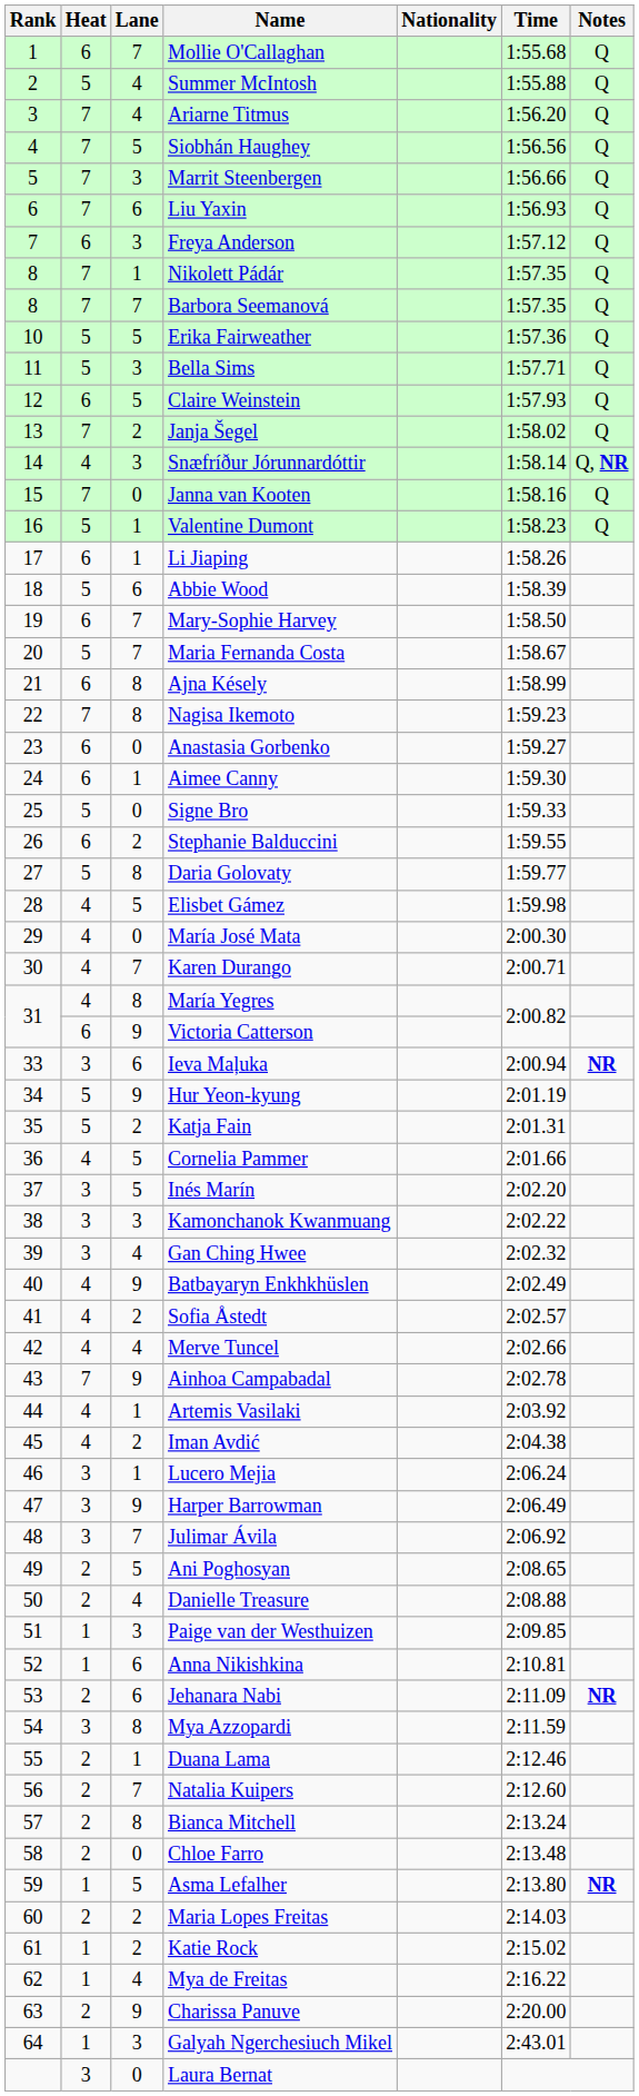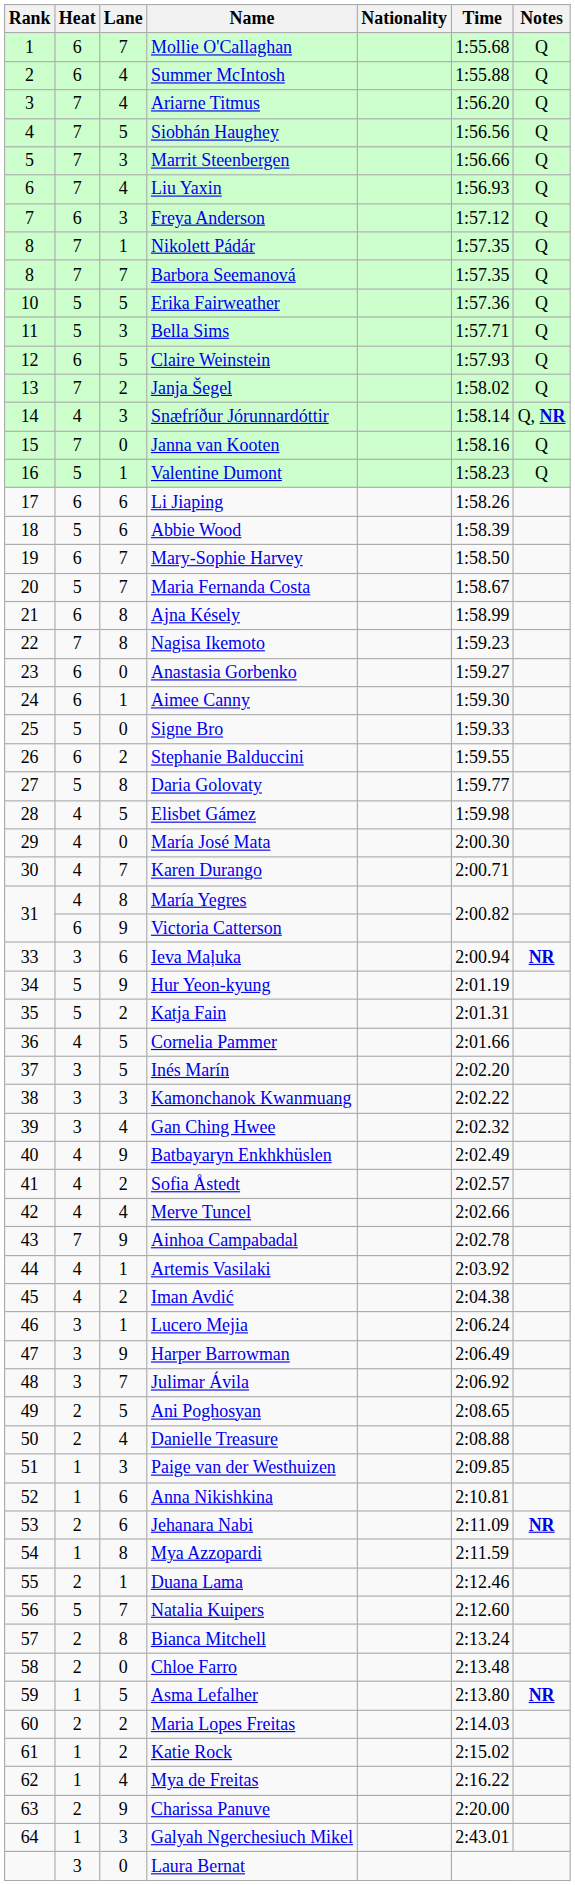 <table class="wikitable sortable" style="text-align:center">
 <tr>
 <th>Rank</th>
 <th>Heat</th>
 <th>Lane</th>
 <th>Name</th>
 <th>Nationality</th>
 <th>Time</th>
 <th>Notes</th>
 </tr>
 <tr bgcolor=ccffcc>
 <td>1</td>
 <td>6</td>
 <td>7</td>
 <td align=left><a href='#'>Mollie O'Callaghan</a></td>
 <td align=left></td>
 <td>1:55.68</td>
 <td>Q</td>
 </tr>
 <tr bgcolor=ccffcc>
 <td>2</td>
-<td>5</td>
+<td>6</td>
 <td>4</td>
 <td align=left><a href='#'>Summer McIntosh</a></td>
 <td align=left></td>
 <td>1:55.88</td>
 <td>Q</td>
 </tr>
 <tr bgcolor=ccffcc>
 <td>3</td>
 <td>7</td>
 <td>4</td>
 <td align=left><a href='#'>Ariarne Titmus</a></td>
 <td align=left></td>
 <td>1:56.20</td>
 <td>Q</td>
 </tr>
 <tr bgcolor=ccffcc>
 <td>4</td>
 <td>7</td>
 <td>5</td>
 <td align=left><a href='#'>Siobhán Haughey</a></td>
 <td align=left></td>
 <td>1:56.56</td>
 <td>Q</td>
 </tr>
 <tr bgcolor=ccffcc>
 <td>5</td>
 <td>7</td>
 <td>3</td>
 <td align=left><a href='#'>Marrit Steenbergen</a></td>
 <td align=left></td>
 <td>1:56.66</td>
 <td>Q</td>
 </tr>
 <tr bgcolor=ccffcc>
 <td>6</td>
 <td>7</td>
-<td>6</td>
+<td>4</td>
 <td align=left><a href='#'>Liu Yaxin</a></td>
 <td align=left></td>
 <td>1:56.93</td>
 <td>Q</td>
 </tr>
 <tr bgcolor=ccffcc>
 <td>7</td>
 <td>6</td>
 <td>3</td>
 <td align=left><a href='#'>Freya Anderson</a></td>
 <td align=left></td>
 <td>1:57.12</td>
 <td>Q</td>
 </tr>
 <tr bgcolor=ccffcc>
 <td>8</td>
 <td>7</td>
 <td>1</td>
 <td align=left><a href='#'>Nikolett Pádár</a></td>
 <td align=left></td>
 <td>1:57.35</td>
 <td>Q</td>
 </tr>
 <tr bgcolor=ccffcc>
 <td>8</td>
 <td>7</td>
 <td>7</td>
 <td align=left><a href='#'>Barbora Seemanová</a></td>
 <td align=left></td>
 <td>1:57.35</td>
 <td>Q</td>
 </tr>
 <tr bgcolor=ccffcc>
 <td>10</td>
 <td>5</td>
 <td>5</td>
 <td align=left><a href='#'>Erika Fairweather</a></td>
 <td align=left></td>
 <td>1:57.36</td>
 <td>Q</td>
 </tr>
 <tr bgcolor=ccffcc>
 <td>11</td>
 <td>5</td>
 <td>3</td>
 <td align=left><a href='#'>Bella Sims</a></td>
 <td align=left></td>
 <td>1:57.71</td>
 <td>Q</td>
 </tr>
 <tr bgcolor=ccffcc>
 <td>12</td>
 <td>6</td>
 <td>5</td>
 <td align=left><a href='#'>Claire Weinstein</a></td>
 <td align=left></td>
 <td>1:57.93</td>
 <td>Q</td>
 </tr>
 <tr bgcolor=ccffcc>
 <td>13</td>
 <td>7</td>
 <td>2</td>
 <td align=left><a href='#'>Janja Šegel</a></td>
 <td align=left></td>
 <td>1:58.02</td>
 <td>Q</td>
 </tr>
 <tr bgcolor=ccffcc>
 <td>14</td>
 <td>4</td>
 <td>3</td>
 <td align=left><a href='#'>Snæfríður Jórunnardóttir</a></td>
 <td align=left></td>
 <td>1:58.14</td>
 <td>Q, <strong><a href='#'>NR</a></strong></td>
 </tr>
 <tr bgcolor=ccffcc>
 <td>15</td>
 <td>7</td>
 <td>0</td>
 <td align=left><a href='#'>Janna van Kooten</a></td>
 <td align=left></td>
 <td>1:58.16</td>
 <td>Q</td>
 </tr>
 <tr bgcolor=ccffcc>
 <td>16</td>
 <td>5</td>
 <td>1</td>
 <td align=left><a href='#'>Valentine Dumont</a></td>
 <td align=left></td>
 <td>1:58.23</td>
 <td>Q</td>
 </tr>
 <tr>
 <td>17</td>
 <td>6</td>
-<td>1</td>
+<td>6</td>
 <td align=left><a href='#'>Li Jiaping</a></td>
 <td align=left></td>
 <td>1:58.26</td>
 <td></td>
 </tr>
 <tr>
 <td>18</td>
 <td>5</td>
 <td>6</td>
 <td align=left><a href='#'>Abbie Wood</a></td>
 <td align=left></td>
 <td>1:58.39</td>
 <td></td>
 </tr>
 <tr>
 <td>19</td>
 <td>6</td>
 <td>7</td>
 <td align=left><a href='#'>Mary-Sophie Harvey</a></td>
 <td align=left></td>
 <td>1:58.50</td>
 <td></td>
 </tr>
 <tr>
 <td>20</td>
 <td>5</td>
 <td>7</td>
 <td align=left><a href='#'>Maria Fernanda Costa</a></td>
 <td align=left></td>
 <td>1:58.67</td>
 <td></td>
 </tr>
 <tr>
 <td>21</td>
 <td>6</td>
 <td>8</td>
 <td align=left><a href='#'>Ajna Késely</a></td>
 <td align=left></td>
 <td>1:58.99</td>
 <td></td>
 </tr>
 <tr>
 <td>22</td>
 <td>7</td>
 <td>8</td>
 <td align=left><a href='#'>Nagisa Ikemoto</a></td>
 <td align=left></td>
 <td>1:59.23</td>
 <td></td>
 </tr>
 <tr>
 <td>23</td>
 <td>6</td>
 <td>0</td>
 <td align=left><a href='#'>Anastasia Gorbenko</a></td>
 <td align=left></td>
 <td>1:59.27</td>
 <td></td>
 </tr>
 <tr>
 <td>24</td>
 <td>6</td>
 <td>1</td>
 <td align=left><a href='#'>Aimee Canny</a></td>
 <td align=left></td>
 <td>1:59.30</td>
 <td></td>
 </tr>
 <tr>
 <td>25</td>
 <td>5</td>
 <td>0</td>
 <td align=left><a href='#'>Signe Bro</a></td>
 <td align=left></td>
 <td>1:59.33</td>
 <td></td>
 </tr>
 <tr>
 <td>26</td>
 <td>6</td>
 <td>2</td>
 <td align=left><a href='#'>Stephanie Balduccini</a></td>
 <td align=left></td>
 <td>1:59.55</td>
 <td></td>
 </tr>
 <tr>
 <td>27</td>
 <td>5</td>
 <td>8</td>
 <td align=left><a href='#'>Daria Golovaty</a></td>
 <td align=left></td>
 <td>1:59.77</td>
 <td></td>
 </tr>
 <tr>
 <td>28</td>
 <td>4</td>
 <td>5</td>
 <td align=left><a href='#'>Elisbet Gámez</a></td>
 <td align=left></td>
 <td>1:59.98</td>
 <td></td>
 </tr>
 <tr>
 <td>29</td>
 <td>4</td>
 <td>0</td>
 <td align=left><a href='#'>María José Mata</a></td>
 <td align=left></td>
 <td>2:00.30</td>
 <td></td>
 </tr>
 <tr>
 <td>30</td>
 <td>4</td>
 <td>7</td>
 <td align=left><a href='#'>Karen Durango</a></td>
 <td align=left></td>
 <td>2:00.71</td>
 <td></td>
 </tr>
 <tr>
 <td rowspan=2>31</td>
 <td>4</td>
 <td>8</td>
 <td align=left><a href='#'>María Yegres</a></td>
 <td align=left></td>
 <td rowspan=2>2:00.82</td>
 <td></td>
 </tr>
 <tr>
 <td>6</td>
 <td>9</td>
 <td align=left><a href='#'>Victoria Catterson</a></td>
 <td align=left></td>
 <td></td>
 </tr>
 <tr>
 <td>33</td>
 <td>3</td>
 <td>6</td>
 <td align=left><a href='#'>Ieva Maļuka</a></td>
 <td align=left></td>
 <td>2:00.94</td>
 <td><strong><a href='#'>NR</a></strong></td>
 </tr>
 <tr>
 <td>34</td>
 <td>5</td>
 <td>9</td>
 <td align=left><a href='#'>Hur Yeon-kyung</a></td>
 <td align=left></td>
 <td>2:01.19</td>
 <td></td>
 </tr>
 <tr>
 <td>35</td>
 <td>5</td>
 <td>2</td>
 <td align=left><a href='#'>Katja Fain</a></td>
 <td align=left></td>
 <td>2:01.31</td>
 <td></td>
 </tr>
 <tr>
 <td>36</td>
 <td>4</td>
 <td>5</td>
 <td align=left><a href='#'>Cornelia Pammer</a></td>
 <td align=left></td>
 <td>2:01.66</td>
 <td></td>
 </tr>
 <tr>
 <td>37</td>
 <td>3</td>
 <td>5</td>
 <td align=left><a href='#'>Inés Marín</a></td>
 <td align=left></td>
 <td>2:02.20</td>
 <td></td>
 </tr>
 <tr>
 <td>38</td>
 <td>3</td>
 <td>3</td>
 <td align=left><a href='#'>Kamonchanok Kwanmuang</a></td>
 <td align=left></td>
 <td>2:02.22</td>
 <td></td>
 </tr>
 <tr>
 <td>39</td>
 <td>3</td>
 <td>4</td>
 <td align=left><a href='#'>Gan Ching Hwee</a></td>
 <td align=left></td>
 <td>2:02.32</td>
 <td></td>
 </tr>
 <tr>
 <td>40</td>
 <td>4</td>
 <td>9</td>
 <td align=left><a href='#'>Batbayaryn Enkhkhüslen</a></td>
 <td align=left></td>
 <td>2:02.49</td>
 <td></td>
 </tr>
 <tr>
 <td>41</td>
 <td>4</td>
 <td>2</td>
 <td align=left><a href='#'>Sofia Åstedt</a></td>
 <td align=left></td>
 <td>2:02.57</td>
 <td></td>
 </tr>
 <tr>
 <td>42</td>
 <td>4</td>
 <td>4</td>
 <td align=left><a href='#'>Merve Tuncel</a></td>
 <td align=left></td>
 <td>2:02.66</td>
 <td></td>
 </tr>
 <tr>
 <td>43</td>
 <td>7</td>
 <td>9</td>
 <td align=left><a href='#'>Ainhoa Campabadal</a></td>
 <td align=left></td>
 <td>2:02.78</td>
 <td></td>
 </tr>
 <tr>
 <td>44</td>
 <td>4</td>
 <td>1</td>
 <td align=left><a href='#'>Artemis Vasilaki</a></td>
 <td align=left></td>
 <td>2:03.92</td>
 <td></td>
 </tr>
 <tr>
 <td>45</td>
 <td>4</td>
 <td>2</td>
 <td align=left><a href='#'>Iman Avdić</a></td>
 <td align=left></td>
 <td>2:04.38</td>
 <td></td>
 </tr>
 <tr>
 <td>46</td>
 <td>3</td>
 <td>1</td>
 <td align=left><a href='#'>Lucero Mejia</a></td>
 <td align=left></td>
 <td>2:06.24</td>
 <td></td>
 </tr>
 <tr>
 <td>47</td>
 <td>3</td>
 <td>9</td>
 <td align=left><a href='#'>Harper Barrowman</a></td>
 <td align=left></td>
 <td>2:06.49</td>
 <td></td>
 </tr>
 <tr>
 <td>48</td>
 <td>3</td>
 <td>7</td>
 <td align=left><a href='#'>Julimar Ávila </a></td>
 <td align=left></td>
 <td>2:06.92</td>
 <td></td>
 </tr>
 <tr>
 <td>49</td>
 <td>2</td>
 <td>5</td>
 <td align=left><a href='#'>Ani Poghosyan</a></td>
 <td align=left></td>
 <td>2:08.65</td>
 <td></td>
 </tr>
 <tr>
 <td>50</td>
 <td>2</td>
 <td>4</td>
 <td align=left><a href='#'>Danielle Treasure</a></td>
 <td align=left></td>
 <td>2:08.88</td>
 <td></td>
 </tr>
 <tr>
 <td>51</td>
 <td>1</td>
 <td>3</td>
 <td align=left><a href='#'>Paige van der Westhuizen</a></td>
 <td align=left></td>
 <td>2:09.85</td>
 <td></td>
 </tr>
 <tr>
 <td>52</td>
 <td>1</td>
 <td>6</td>
 <td align=left><a href='#'>Anna Nikishkina</a></td>
 <td align=left></td>
 <td>2:10.81</td>
 <td></td>
 </tr>
 <tr>
 <td>53</td>
 <td>2</td>
 <td>6</td>
 <td align=left><a href='#'>Jehanara Nabi</a></td>
 <td align=left></td>
 <td>2:11.09</td>
 <td><strong><a href='#'>NR</a></strong></td>
 </tr>
 <tr>
 <td>54</td>
-<td>3</td>
+<td>1</td>
 <td>8</td>
 <td align=left><a href='#'>Mya Azzopardi</a></td>
 <td align=left></td>
 <td>2:11.59</td>
 <td></td>
 </tr>
 <tr>
 <td>55</td>
 <td>2</td>
 <td>1</td>
 <td align=left><a href='#'>Duana Lama</a></td>
 <td align=left></td>
 <td>2:12.46</td>
 <td></td>
 </tr>
 <tr>
 <td>56</td>
-<td>2</td>
+<td>5</td>
 <td>7</td>
 <td align=left><a href='#'>Natalia Kuipers</a></td>
 <td align=left></td>
 <td>2:12.60</td>
 <td></td>
 </tr>
 <tr>
 <td>57</td>
 <td>2</td>
 <td>8</td>
 <td align=left><a href='#'>Bianca Mitchell</a></td>
 <td align=left></td>
 <td>2:13.24</td>
 <td></td>
 </tr>
 <tr>
 <td>58</td>
 <td>2</td>
 <td>0</td>
 <td align=left><a href='#'>Chloe Farro</a></td>
 <td align=left></td>
 <td>2:13.48</td>
 <td></td>
 </tr>
 <tr>
 <td>59</td>
 <td>1</td>
 <td>5</td>
 <td align=left><a href='#'>Asma Lefalher</a></td>
 <td align=left></td>
 <td>2:13.80</td>
 <td><strong><a href='#'>NR</a></strong></td>
 </tr>
 <tr>
 <td>60</td>
 <td>2</td>
 <td>2</td>
 <td align=left><a href='#'>Maria Lopes Freitas</a></td>
 <td align=left></td>
 <td>2:14.03</td>
 <td></td>
 </tr>
 <tr>
 <td>61</td>
 <td>1</td>
 <td>2</td>
 <td align=left><a href='#'>Katie Rock</a></td>
 <td align=left></td>
 <td>2:15.02</td>
 <td></td>
 </tr>
 <tr>
 <td>62</td>
 <td>1</td>
 <td>4</td>
 <td align=left><a href='#'>Mya de Freitas</a></td>
 <td align=left></td>
 <td>2:16.22</td>
 <td></td>
 </tr>
 <tr>
 <td>63</td>
 <td>2</td>
 <td>9</td>
 <td align=left><a href='#'>Charissa Panuve</a></td>
 <td align=left></td>
 <td>2:20.00</td>
 <td></td>
 </tr>
 <tr>
 <td>64</td>
 <td>1</td>
 <td>3</td>
 <td align=left><a href='#'>Galyah Ngerchesiuch Mikel</a></td>
 <td align=left></td>
 <td>2:43.01</td>
 <td></td>
 </tr>
 <tr>
 <td></td>
 <td>3</td>
 <td>0</td>
 <td align=left><a href='#'>Laura Bernat</a></td>
 <td align=left></td>
 <td colspan=2></td>
 </tr>
 </table>
